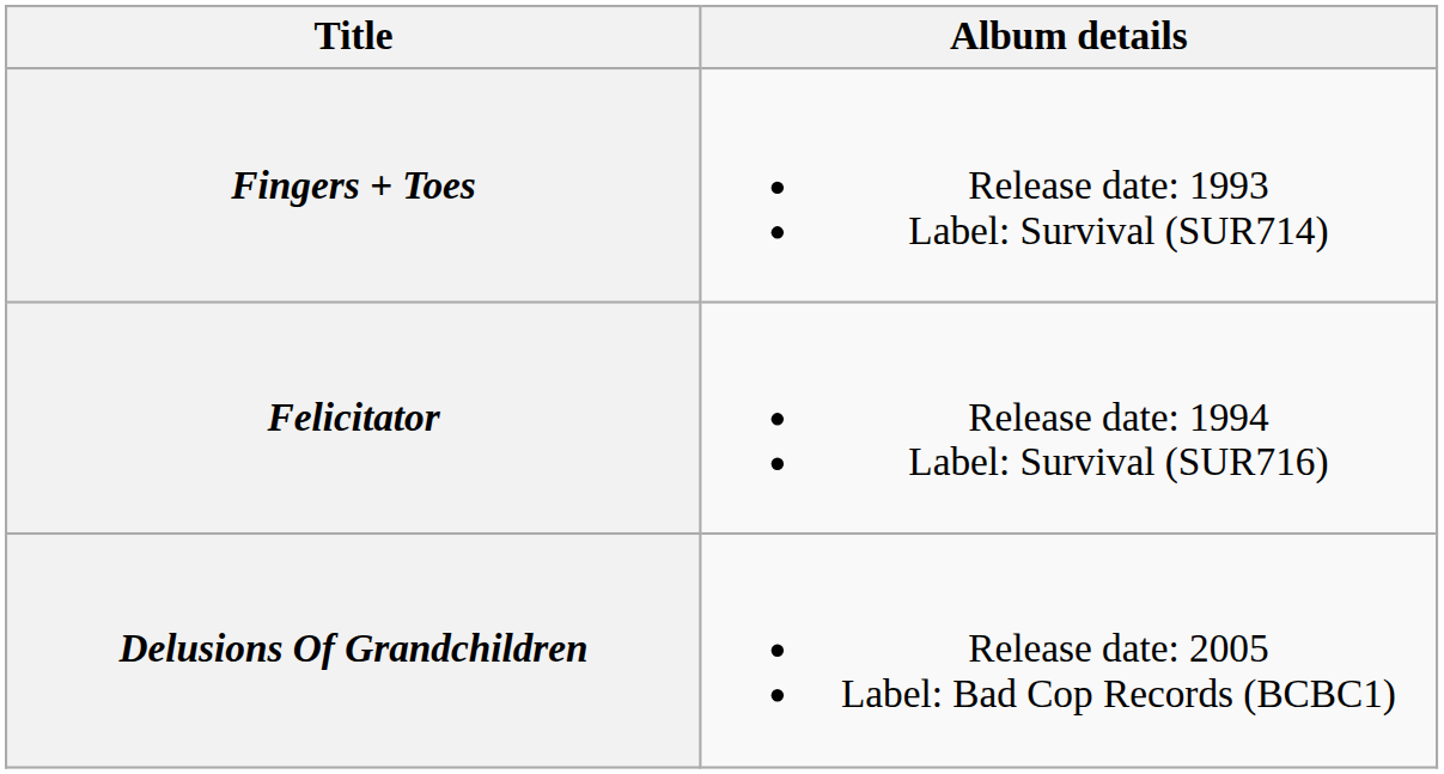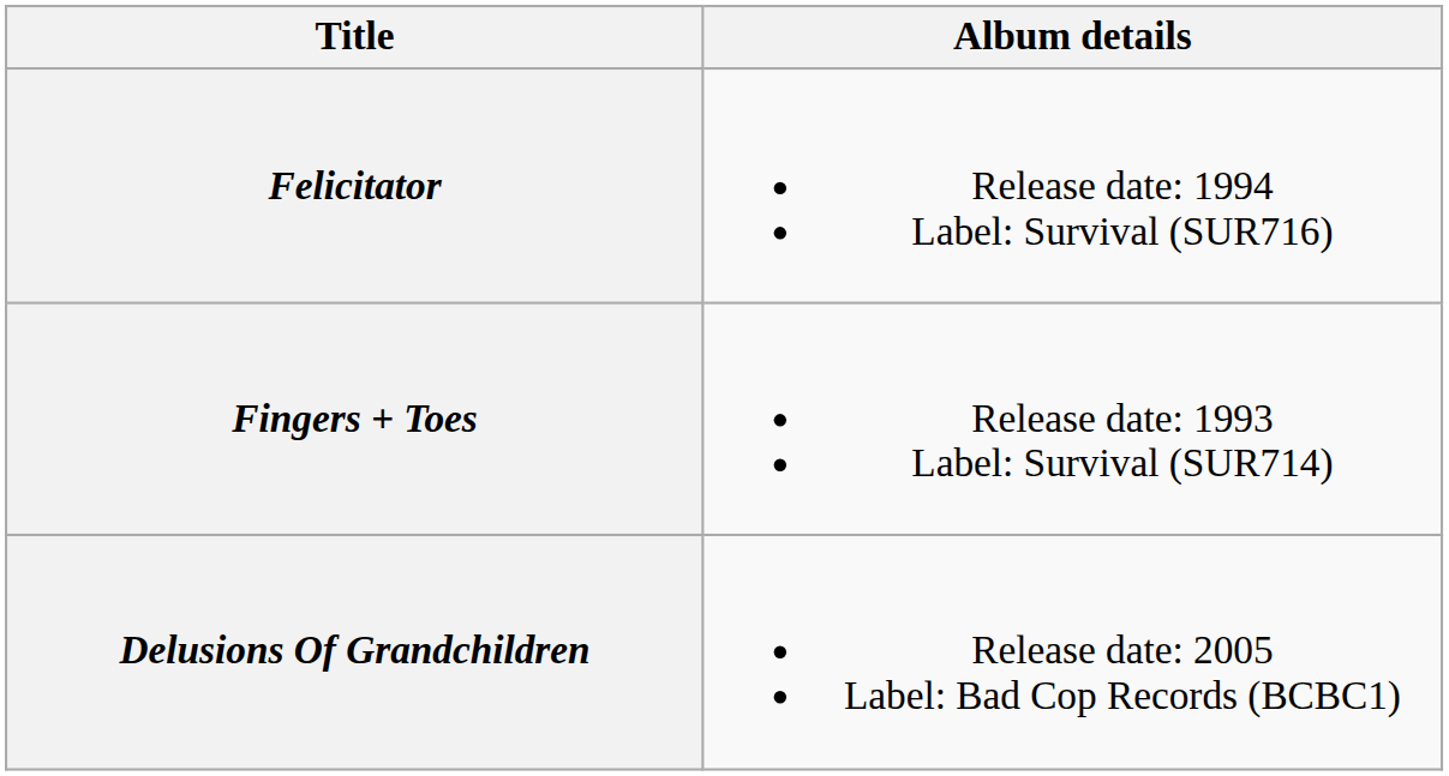 <table class="wikitable plainrowheaders" style="text-align:center;" border="1">
 <tr>
 <th scope="col" rowspan="1" style="width:17em;">Title</th>
 <th scope="col" rowspan="1" style="width:18em;">Album details</th>
 </tr>
 <tr>
+<th scope="row"><em>Felicitator</em></th>
+<td><br><ul><li>Release date: 1994</li><li>Label: Survival (SUR716)</li></ul></td>
+</tr>
+<tr>
 <th scope="row"><em>Fingers + Toes</em></th>
 <td><br><ul><li>Release date: 1993</li><li>Label: Survival (SUR714)</li></ul></td>
-</tr>
-<tr>
-<th scope="row"><em>Felicitator</em></th>
-<td><br><ul><li>Release date: 1994</li><li>Label: Survival (SUR716)</li></ul></td>
 </tr>
 <tr>
 <th scope="row"><em>Delusions Of Grandchildren</em></th>
 <td><br><ul><li>Release date: 2005</li><li>Label: Bad Cop Records (BCBC1)</li></ul></td>
 </tr>
 </table>
